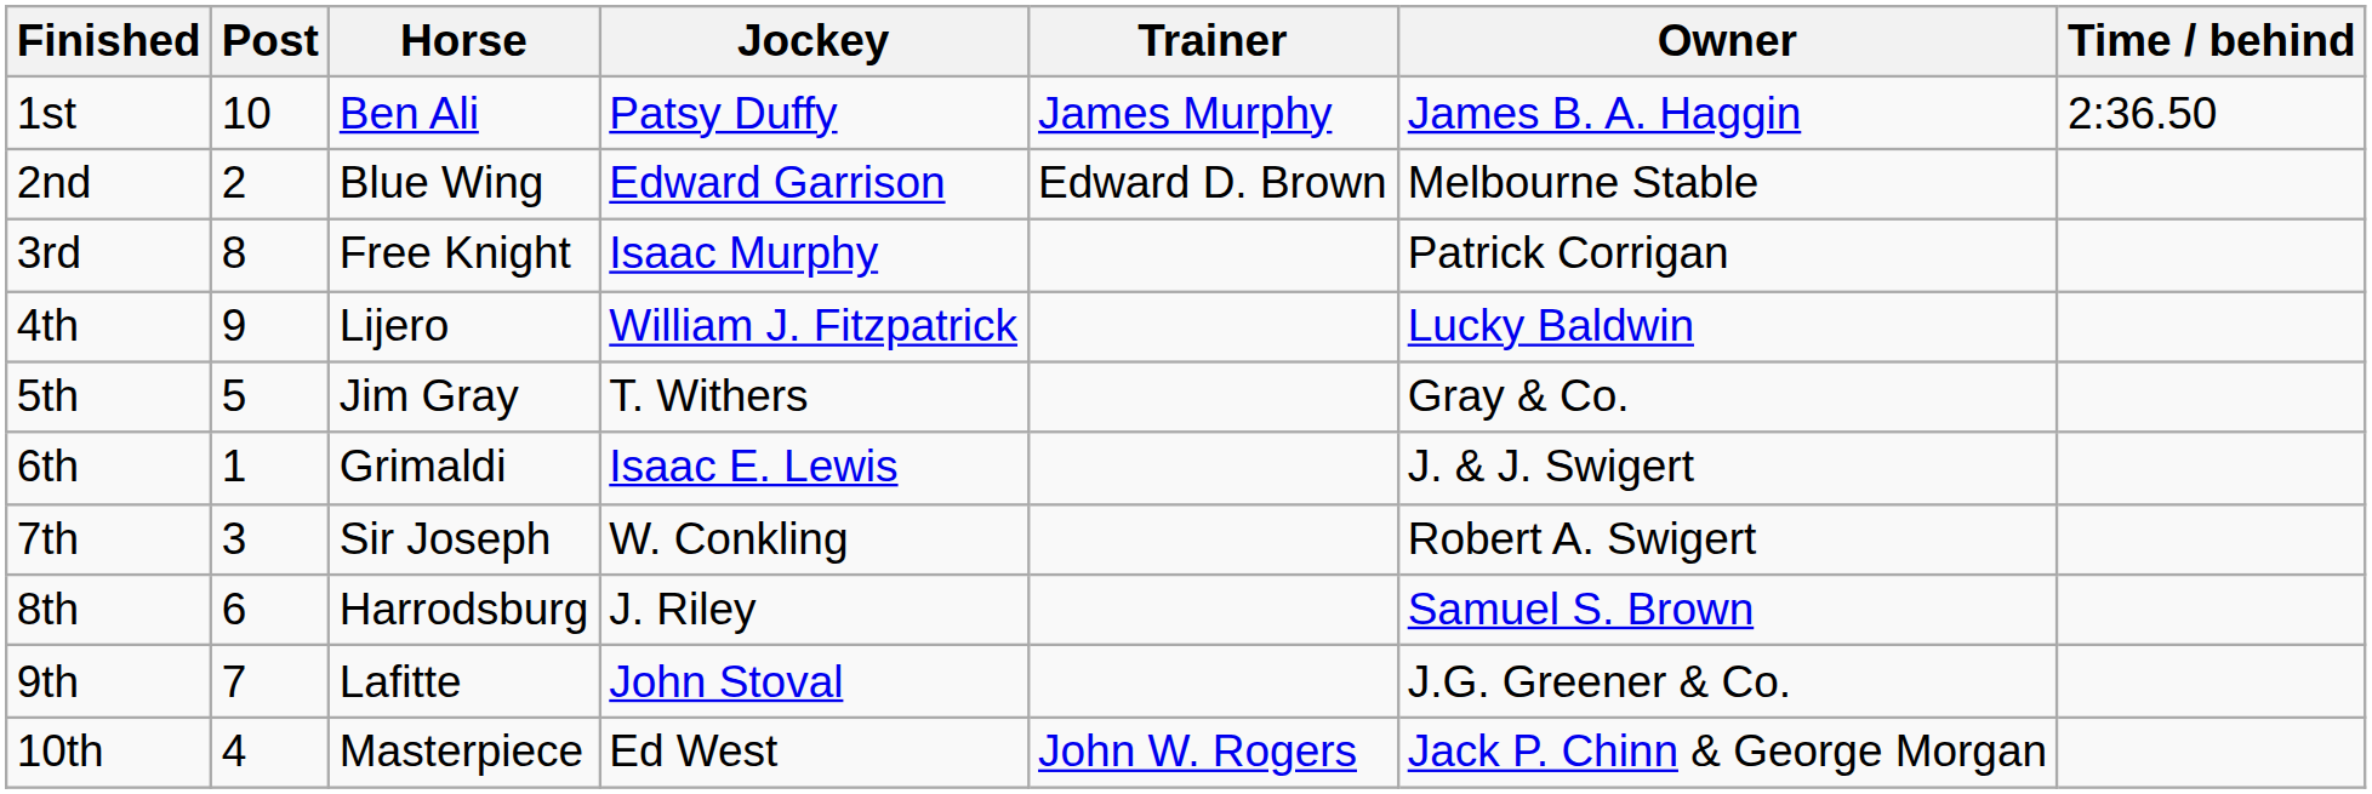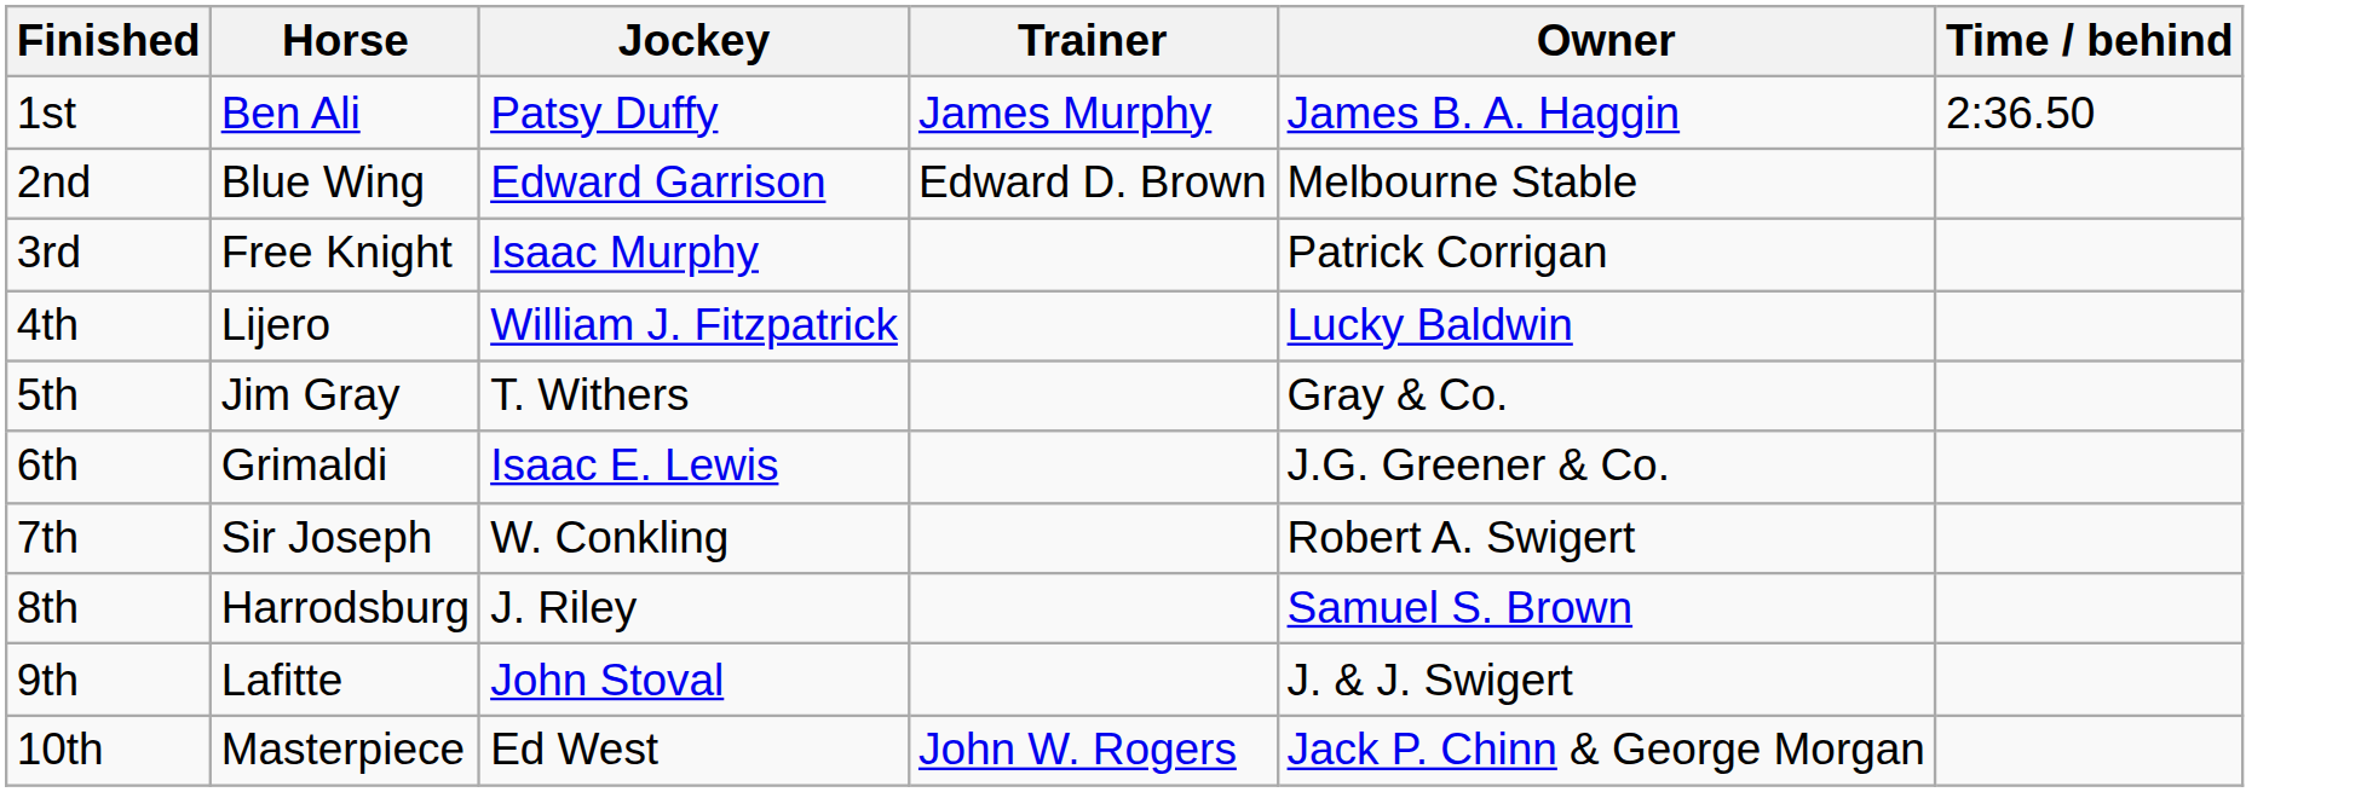 <table class="wikitable">
 <tr>
 <th>Finished</th>
-<th>Post</th>
 <th>Horse</th>
 <th>Jockey</th>
 <th>Trainer</th>
 <th>Owner</th>
 <th>Time / behind</th>
 </tr>
 <tr>
 <td>1st</td>
-<td>10</td>
 <td><a href='#'>Ben Ali</a></td>
 <td><a href='#'>Patsy Duffy</a></td>
 <td><a href='#'>James Murphy</a></td>
 <td><a href='#'>James B. A. Haggin</a></td>
 <td>2:36.50</td>
 </tr>
 <tr>
 <td>2nd</td>
-<td>2</td>
 <td>Blue Wing</td>
 <td><a href='#'>Edward Garrison</a></td>
 <td>Edward D. Brown</td>
 <td>Melbourne Stable</td>
 <td></td>
 </tr>
 <tr>
 <td>3rd</td>
-<td>8</td>
 <td>Free Knight</td>
 <td><a href='#'>Isaac Murphy</a></td>
 <td></td>
 <td>Patrick Corrigan</td>
 <td></td>
 </tr>
 <tr>
 <td>4th</td>
-<td>9</td>
 <td>Lijero</td>
 <td><a href='#'>William J. Fitzpatrick</a></td>
 <td></td>
 <td><a href='#'>Lucky Baldwin</a></td>
 <td></td>
 </tr>
 <tr>
 <td>5th</td>
-<td>5</td>
 <td>Jim Gray</td>
 <td>T. Withers</td>
 <td></td>
 <td>Gray & Co.</td>
 <td></td>
 </tr>
 <tr>
 <td>6th</td>
-<td>1</td>
 <td>Grimaldi</td>
 <td><a href='#'>Isaac E. Lewis</a></td>
 <td></td>
-<td>J. & J. Swigert</td>
+<td>J.G. Greener & Co.</td>
 <td></td>
 </tr>
 <tr>
 <td>7th</td>
-<td>3</td>
 <td>Sir Joseph</td>
 <td>W. Conkling</td>
 <td></td>
 <td>Robert A. Swigert</td>
 <td></td>
 </tr>
 <tr>
 <td>8th</td>
-<td>6</td>
 <td>Harrodsburg</td>
 <td>J. Riley</td>
 <td></td>
 <td><a href='#'>Samuel S. Brown</a></td>
 <td></td>
 </tr>
 <tr>
 <td>9th</td>
-<td>7</td>
 <td>Lafitte</td>
 <td><a href='#'>John Stoval</a></td>
 <td></td>
-<td>J.G. Greener & Co.</td>
+<td>J. & J. Swigert</td>
 <td></td>
 </tr>
 <tr>
 <td>10th</td>
-<td>4</td>
 <td>Masterpiece</td>
 <td>Ed West</td>
 <td><a href='#'>John W. Rogers</a></td>
 <td><a href='#'>Jack P. Chinn</a> & George Morgan</td>
 <td></td>
 </tr>
 </table>
